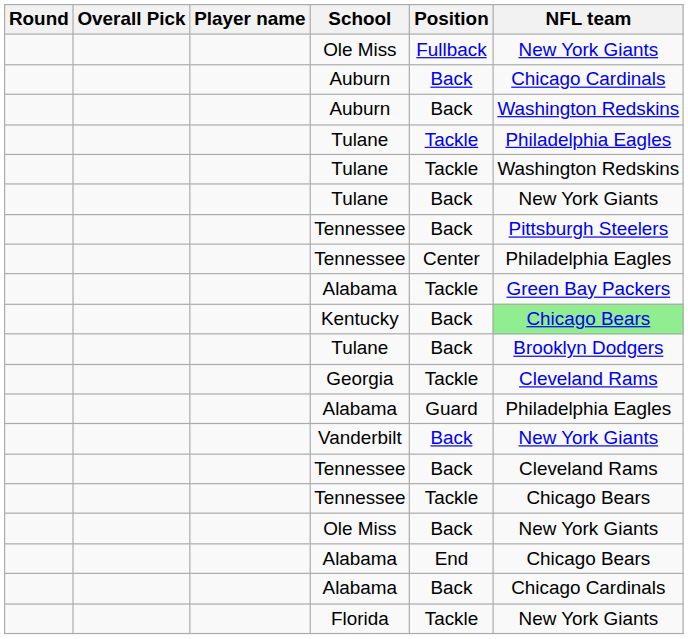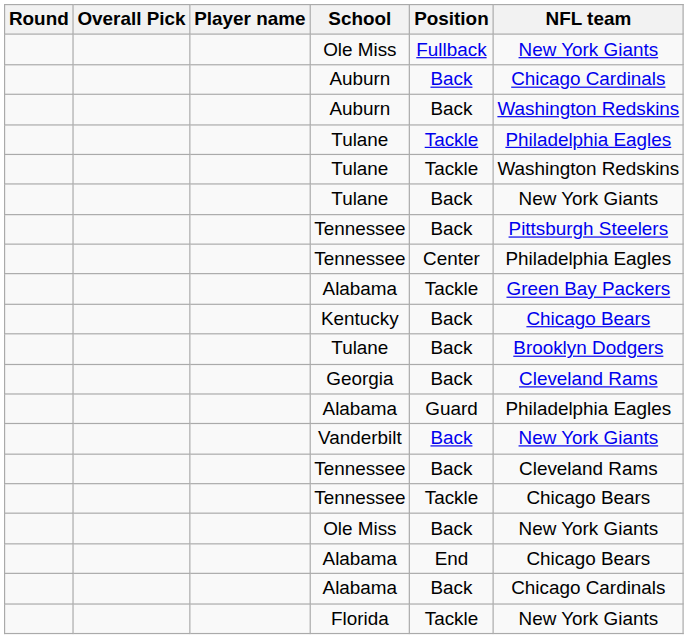 <table class="wikitable sortable" style="text-align:center">
 <tr>
 <th scope="col">Round</th>
 <th scope="col">Overall Pick</th>
 <th scope="col">Player name</th>
 <th scope="col">School</th>
 <th scope="col">Position</th>
 <th scope="col">NFL team</th>
 </tr>
 <tr>
 <td></td>
 <td></td>
 <td></td>
 <td>Ole Miss</td>
 <td><a href='#'>Fullback</a></td>
 <td><a href='#'>New York Giants</a></td>
 </tr>
 <tr>
 <td></td>
 <td></td>
 <td></td>
 <td>Auburn</td>
 <td><a href='#'>Back</a></td>
 <td><a href='#'>Chicago Cardinals</a></td>
 </tr>
 <tr>
 <td></td>
 <td></td>
 <td></td>
 <td>Auburn</td>
 <td>Back</td>
 <td><a href='#'>Washington Redskins</a></td>
 </tr>
 <tr>
 <td></td>
 <td></td>
 <td></td>
 <td>Tulane</td>
 <td><a href='#'>Tackle</a></td>
 <td><a href='#'>Philadelphia Eagles</a></td>
 </tr>
 <tr>
 <td></td>
 <td></td>
 <td></td>
 <td>Tulane</td>
 <td>Tackle</td>
 <td>Washington Redskins</td>
 </tr>
 <tr>
 <td></td>
 <td></td>
 <td></td>
 <td>Tulane</td>
 <td>Back</td>
 <td>New York Giants</td>
 </tr>
 <tr>
 <td></td>
 <td></td>
 <td></td>
 <td>Tennessee</td>
 <td>Back</td>
 <td><a href='#'>Pittsburgh Steelers</a></td>
 </tr>
 <tr>
 <td></td>
 <td></td>
 <td></td>
 <td>Tennessee</td>
 <td>Center</td>
 <td>Philadelphia Eagles</td>
 </tr>
 <tr>
 <td></td>
 <td></td>
 <td></td>
 <td>Alabama</td>
 <td>Tackle</td>
 <td><a href='#'>Green Bay Packers</a></td>
 </tr>
 <tr>
 <td></td>
 <td></td>
 <td></td>
 <td>Kentucky</td>
 <td>Back</td>
-<td style="background: lightgreen;"><a href='#'>Chicago Bears</a></td>
+<td><a href='#'>Chicago Bears</a></td>
 </tr>
 <tr>
 <td></td>
 <td></td>
 <td></td>
 <td>Tulane</td>
 <td>Back</td>
 <td><a href='#'>Brooklyn Dodgers</a></td>
 </tr>
 <tr>
 <td></td>
 <td></td>
 <td></td>
 <td>Georgia</td>
-<td>Tackle</td>
+<td>Back</td>
 <td><a href='#'>Cleveland Rams</a></td>
 </tr>
 <tr>
 <td></td>
 <td></td>
 <td></td>
 <td>Alabama</td>
 <td>Guard</td>
 <td>Philadelphia Eagles</td>
 </tr>
 <tr>
 <td></td>
 <td></td>
 <td></td>
 <td>Vanderbilt</td>
 <td><a href='#'>Back</a></td>
 <td><a href='#'>New York Giants</a></td>
 </tr>
 <tr>
 <td></td>
 <td></td>
 <td></td>
 <td>Tennessee</td>
 <td>Back</td>
 <td>Cleveland Rams</td>
 </tr>
 <tr>
 <td></td>
 <td></td>
 <td></td>
 <td>Tennessee</td>
 <td>Tackle</td>
 <td>Chicago Bears</td>
 </tr>
 <tr>
 <td></td>
 <td></td>
 <td></td>
 <td>Ole Miss</td>
 <td>Back</td>
 <td>New York Giants</td>
 </tr>
 <tr>
 <td></td>
 <td></td>
 <td></td>
 <td>Alabama</td>
 <td>End</td>
 <td>Chicago Bears</td>
 </tr>
 <tr>
 <td></td>
 <td></td>
 <td></td>
 <td>Alabama</td>
 <td>Back</td>
 <td>Chicago Cardinals</td>
 </tr>
 <tr>
 <td></td>
 <td></td>
 <td></td>
 <td>Florida</td>
 <td>Tackle</td>
 <td>New York Giants</td>
 </tr>
 </table>
